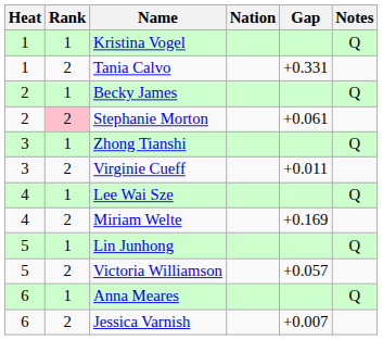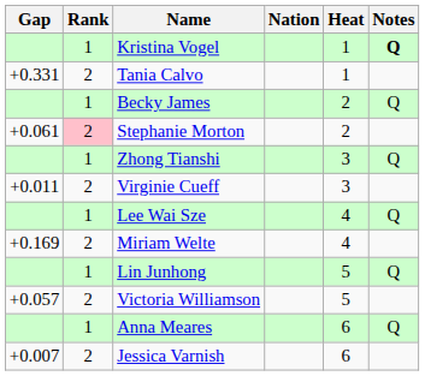 <table class="wikitable sortable" style="text-align:center">
 <tr>
-<th>Heat</th>
+<th>Gap</th>
 <th>Rank</th>
 <th>Name</th>
 <th>Nation</th>
-<th>Gap</th>
+<th>Heat</th>
 <th>Notes</th>
 </tr>
 <tr bgcolor=ccffcc>
-<td>1</td>
+<td></td>
 <td>1</td>
 <td align=left><a href='#'>Kristina Vogel</a></td>
 <td align=left></td>
+<td>1</td>
+<td><strong>Q</strong></td>
+</tr>
+<tr>
+<td>+0.331</td>
+<td>2</td>
+<td align=left><a href='#'>Tania Calvo</a></td>
+<td align=left></td>
+<td>1</td>
 <td></td>
+</tr>
+<tr bgcolor=ccffcc>
+<td></td>
+<td>1</td>
+<td align=left><a href='#'>Becky James</a></td>
+<td align=left></td>
+<td>2</td>
 <td>Q</td>
 </tr>
 <tr>
-<td>1</td>
+<td>+0.061</td>
+<td style="background: pink;">2</td>
+<td align=left><a href='#'>Stephanie Morton</a></td>
+<td align=left></td>
 <td>2</td>
-<td align=left><a href='#'>Tania Calvo</a></td>
-<td align=left></td>
-<td>+0.331</td>
 <td></td>
 </tr>
 <tr bgcolor=ccffcc>
-<td>2</td>
+<td></td>
 <td>1</td>
-<td align=left><a href='#'>Becky James</a></td>
+<td align=left><a href='#'>Zhong Tianshi</a></td>
 <td align=left></td>
-<td></td>
+<td>3</td>
 <td>Q</td>
 </tr>
 <tr>
+<td>+0.011</td>
 <td>2</td>
-<td style="background: pink;">2</td>
-<td align=left><a href='#'>Stephanie Morton</a></td>
+<td align=left><a href='#'>Virginie Cueff</a></td>
 <td align=left></td>
-<td>+0.061</td>
+<td>3</td>
 <td></td>
 </tr>
 <tr bgcolor=ccffcc>
-<td>3</td>
+<td></td>
 <td>1</td>
-<td align=left><a href='#'>Zhong Tianshi</a></td>
+<td align=left><a href='#'>Lee Wai Sze</a></td>
 <td align=left></td>
-<td></td>
+<td>4</td>
 <td>Q</td>
 </tr>
 <tr>
-<td>3</td>
+<td>+0.169</td>
 <td>2</td>
-<td align=left><a href='#'>Virginie Cueff</a></td>
+<td align=left><a href='#'>Miriam Welte</a></td>
 <td align=left></td>
-<td>+0.011</td>
+<td>4</td>
 <td></td>
 </tr>
 <tr bgcolor=ccffcc>
-<td>4</td>
+<td></td>
 <td>1</td>
-<td align=left><a href='#'>Lee Wai Sze</a></td>
+<td align=left><a href='#'>Lin Junhong</a></td>
 <td align=left></td>
-<td></td>
+<td>5</td>
 <td>Q</td>
 </tr>
 <tr>
-<td>4</td>
+<td>+0.057</td>
 <td>2</td>
-<td align=left><a href='#'>Miriam Welte</a></td>
+<td align=left><a href='#'>Victoria Williamson</a></td>
 <td align=left></td>
-<td>+0.169</td>
+<td>5</td>
 <td></td>
 </tr>
 <tr bgcolor=ccffcc>
-<td>5</td>
+<td></td>
 <td>1</td>
-<td align=left><a href='#'>Lin Junhong</a></td>
+<td align=left><a href='#'>Anna Meares</a></td>
 <td align=left></td>
-<td></td>
+<td>6</td>
 <td>Q</td>
 </tr>
 <tr>
-<td>5</td>
-<td>2</td>
-<td align=left><a href='#'>Victoria Williamson</a></td>
-<td align=left></td>
-<td>+0.057</td>
-<td></td>
-</tr>
-<tr bgcolor=ccffcc>
-<td>6</td>
-<td>1</td>
-<td align=left><a href='#'>Anna Meares</a></td>
-<td align=left></td>
-<td></td>
-<td>Q</td>
-</tr>
-<tr>
-<td>6</td>
+<td>+0.007</td>
 <td>2</td>
 <td align=left><a href='#'>Jessica Varnish</a></td>
 <td align=left></td>
-<td>+0.007</td>
+<td>6</td>
 <td></td>
 </tr>
 </table>
